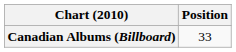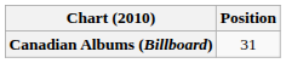 <table class="wikitable plainrowheaders" style="text-align:center">
 <tr>
 <th scope="col">Chart (2010)</th>
 <th scope="col">Position</th>
 </tr>
 <tr>
 <th scope="row">Canadian Albums (<em>Billboard</em>)</th>
-<td>33</td>
+<td>31</td>
 </tr>
 </table>
